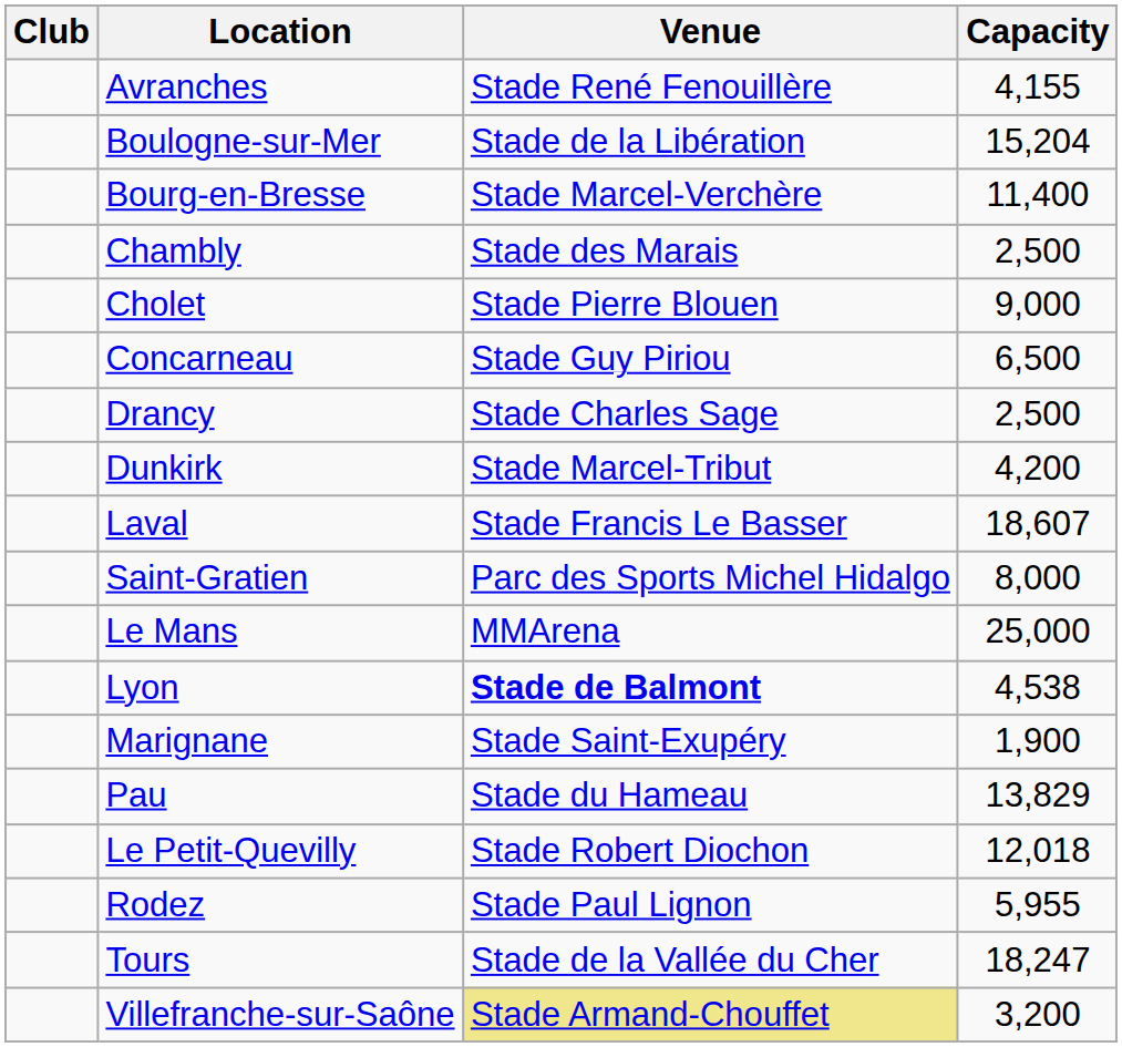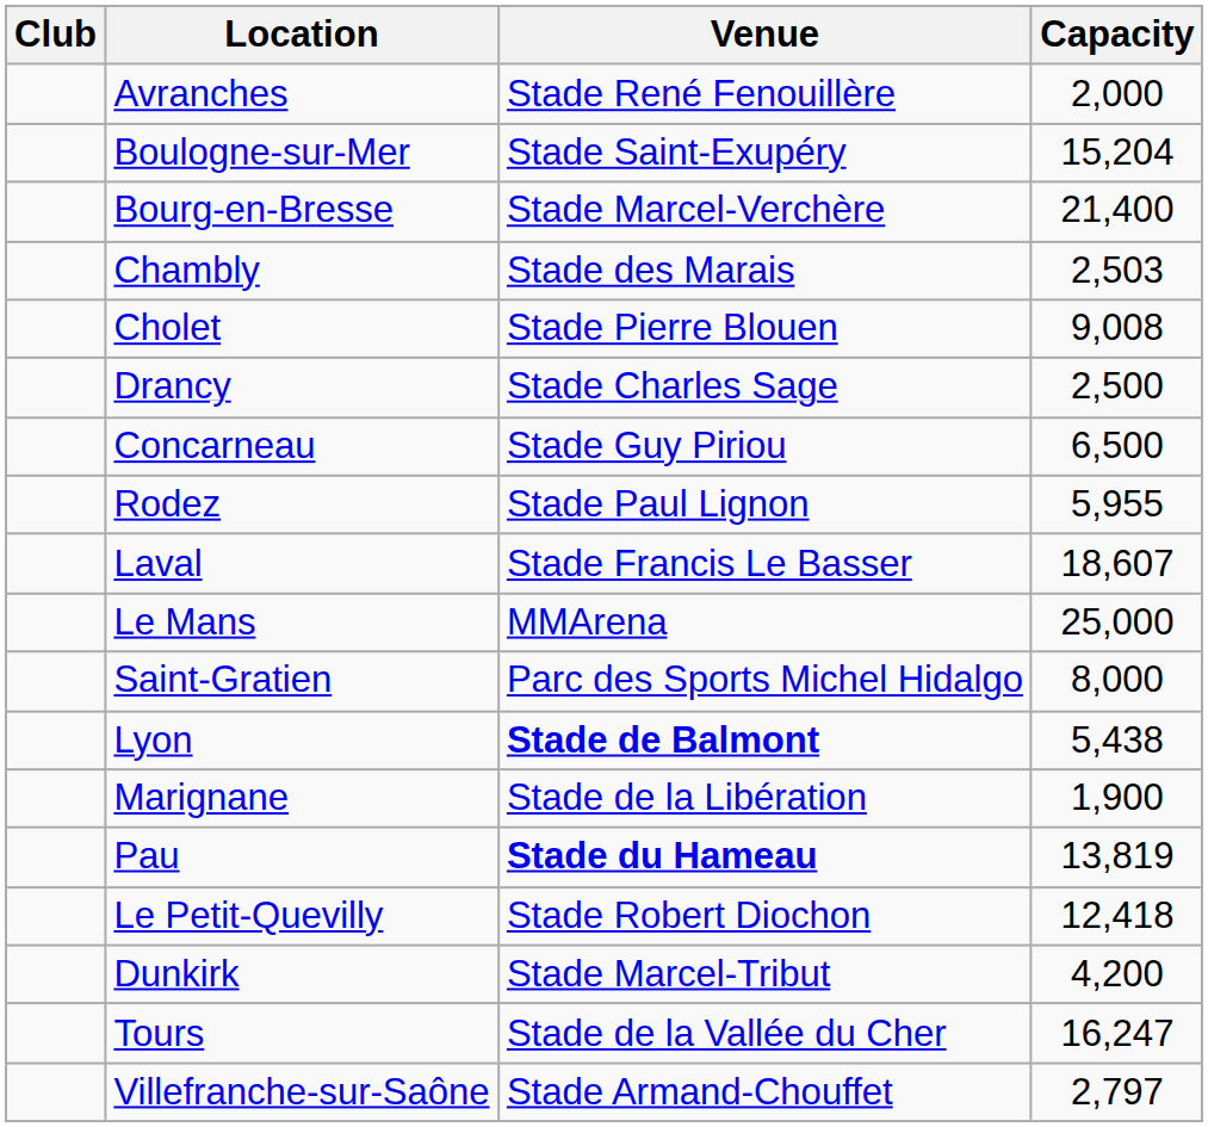 <table class="wikitable sortable">
 <tr>
 <th>Club</th>
 <th>Location</th>
 <th>Venue</th>
 <th>Capacity</th>
 </tr>
 <tr>
 <td></td>
 <td><a href='#'>Avranches</a></td>
 <td><a href='#'>Stade René Fenouillère</a></td>
-<td align="center">4,155</td>
+<td align="center">2,000</td>
 </tr>
 <tr>
 <td></td>
 <td><a href='#'>Boulogne-sur-Mer</a></td>
-<td><a href='#'>Stade de la Libération</a></td>
+<td><a href='#'>Stade Saint-Exupéry</a></td>
 <td align="center">15,204</td>
 </tr>
 <tr>
 <td></td>
 <td><a href='#'>Bourg-en-Bresse</a></td>
 <td><a href='#'>Stade Marcel-Verchère</a></td>
-<td align="center">11,400</td>
+<td align="center">21,400</td>
 </tr>
 <tr>
 <td></td>
 <td><a href='#'>Chambly</a></td>
 <td><a href='#'>Stade des Marais</a></td>
-<td align="center">2,500</td>
+<td align="center">2,503</td>
 </tr>
 <tr>
 <td></td>
 <td><a href='#'>Cholet</a></td>
 <td><a href='#'>Stade Pierre Blouen</a></td>
-<td align="center">9,000</td>
+<td align="center">9,008</td>
+</tr>
+<tr>
+<td></td>
+<td><a href='#'>Drancy</a></td>
+<td><a href='#'>Stade Charles Sage</a></td>
+<td align="center">2,500</td>
 </tr>
 <tr>
 <td></td>
 <td><a href='#'>Concarneau</a></td>
 <td><a href='#'>Stade Guy Piriou</a></td>
 <td align="center">6,500</td>
 </tr>
 <tr>
 <td></td>
-<td><a href='#'>Drancy</a></td>
-<td><a href='#'>Stade Charles Sage</a></td>
-<td align="center">2,500</td>
+<td><a href='#'>Rodez</a></td>
+<td><a href='#'>Stade Paul Lignon</a></td>
+<td align="center">5,955</td>
+</tr>
+<tr>
+<td></td>
+<td><a href='#'>Laval</a></td>
+<td><a href='#'>Stade Francis Le Basser</a></td>
+<td align="center">18,607</td>
+</tr>
+<tr>
+<td></td>
+<td><a href='#'>Le Mans</a></td>
+<td><a href='#'>MMArena</a></td>
+<td align="center">25,000</td>
+</tr>
+<tr>
+<td></td>
+<td><a href='#'>Saint-Gratien</a></td>
+<td><a href='#'>Parc des Sports Michel Hidalgo</a></td>
+<td align="center">8,000</td>
+</tr>
+<tr>
+<td></td>
+<td><a href='#'>Lyon</a></td>
+<td><strong><a href='#'>Stade de Balmont</a></strong></td>
+<td align="center">5,438</td>
+</tr>
+<tr>
+<td></td>
+<td><a href='#'>Marignane</a></td>
+<td><a href='#'>Stade de la Libération</a></td>
+<td align="center">1,900</td>
+</tr>
+<tr>
+<td></td>
+<td><a href='#'>Pau</a></td>
+<td><strong><a href='#'>Stade du Hameau</a></strong></td>
+<td align="center">13,819</td>
+</tr>
+<tr>
+<td></td>
+<td><a href='#'>Le Petit-Quevilly</a></td>
+<td><a href='#'>Stade Robert Diochon</a></td>
+<td align="center">12,418</td>
 </tr>
 <tr>
 <td></td>
 <td><a href='#'>Dunkirk</a></td>
 <td><a href='#'>Stade Marcel-Tribut</a></td>
 <td align="center">4,200</td>
 </tr>
 <tr>
 <td></td>
-<td><a href='#'>Laval</a></td>
-<td><a href='#'>Stade Francis Le Basser</a></td>
-<td align="center">18,607</td>
-</tr>
-<tr>
-<td></td>
-<td><a href='#'>Saint-Gratien</a></td>
-<td><a href='#'>Parc des Sports Michel Hidalgo</a></td>
-<td align="center">8,000</td>
-</tr>
-<tr>
-<td></td>
-<td><a href='#'>Le Mans</a></td>
-<td><a href='#'>MMArena</a></td>
-<td align="center">25,000</td>
-</tr>
-<tr>
-<td></td>
-<td><a href='#'>Lyon</a></td>
-<td><strong><a href='#'>Stade de Balmont</a></strong></td>
-<td align="center">4,538</td>
-</tr>
-<tr>
-<td></td>
-<td><a href='#'>Marignane</a></td>
-<td><a href='#'>Stade Saint-Exupéry</a></td>
-<td align="center">1,900</td>
-</tr>
-<tr>
-<td></td>
-<td><a href='#'>Pau</a></td>
-<td><a href='#'>Stade du Hameau</a></td>
-<td align="center">13,829</td>
-</tr>
-<tr>
-<td></td>
-<td><a href='#'>Le Petit-Quevilly</a></td>
-<td><a href='#'>Stade Robert Diochon</a></td>
-<td align="center">12,018</td>
-</tr>
-<tr>
-<td></td>
-<td><a href='#'>Rodez</a></td>
-<td><a href='#'>Stade Paul Lignon</a></td>
-<td align="center">5,955</td>
-</tr>
-<tr>
-<td></td>
 <td><a href='#'>Tours</a></td>
 <td><a href='#'>Stade de la Vallée du Cher</a></td>
-<td align="center">18,247</td>
+<td align="center">16,247</td>
 </tr>
 <tr>
 <td></td>
 <td><a href='#'>Villefranche-sur-Saône</a></td>
-<td style="background: khaki;"><a href='#'>Stade Armand-Chouffet</a></td>
-<td align="center">3,200</td>
+<td><a href='#'>Stade Armand-Chouffet</a></td>
+<td align="center">2,797</td>
 </tr>
 </table>
